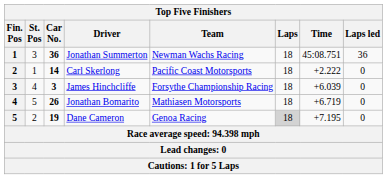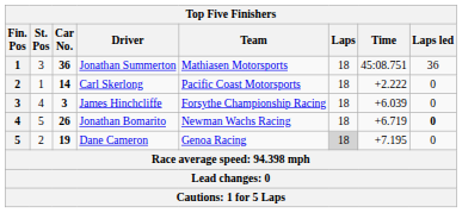 <table class="wikitable" style="font-size:95%;">
 <tr>
 <th colspan=9>Top Five Finishers</th>
 </tr>
 <tr>
 <th>Fin.<br>Pos</th>
 <th>St.<br>Pos</th>
 <th>Car<br>No.</th>
 <th>Driver</th>
 <th>Team</th>
 <th>Laps</th>
 <th>Time</th>
 <th>Laps led</th>
 </tr>
 <tr>
 <th>1</th>
 <td align=center>3</td>
 <td align=center><strong>36</strong></td>
 <td> <a href='#'>Jonathan Summerton</a></td>
-<td><a href='#'>Newman Wachs Racing</a></td>
+<td><a href='#'>Mathiasen Motorsports</a></td>
 <td align=center>18</td>
 <td align=right>45:08.751</td>
 <td align=center>36</td>
 </tr>
 <tr>
 <th>2</th>
 <td align=center>1</td>
 <td align=center><strong>14</strong></td>
 <td> <a href='#'>Carl Skerlong</a></td>
 <td><a href='#'>Pacific Coast Motorsports</a></td>
 <td align=center>18</td>
 <td align=right>+2.222</td>
 <td align=center>0</td>
 </tr>
 <tr>
 <th>3</th>
 <td align=center>4</td>
 <td align=center><strong>3</strong></td>
 <td> <a href='#'>James Hinchcliffe</a></td>
 <td><a href='#'>Forsythe Championship Racing</a></td>
 <td align=center>18</td>
 <td align=right>+6.039</td>
 <td align=center>0</td>
 </tr>
 <tr>
 <th>4</th>
 <td align=center>5</td>
 <td style="text-align:center;"><strong>26</strong></td>
 <td> <a href='#'>Jonathan Bomarito</a></td>
-<td><a href='#'>Mathiasen Motorsports</a></td>
+<td><a href='#'>Newman Wachs Racing</a></td>
 <td align=center>18</td>
 <td align=right>+6.719</td>
-<td align=center>0</td>
+<td align=center><strong>0</strong></td>
 </tr>
 <tr>
 <th>5</th>
 <td align=center>2</td>
 <td align=center><strong>19</strong></td>
 <td> <a href='#'>Dane Cameron</a></td>
 <td><a href='#'>Genoa Racing</a></td>
 <td align=center style="background: lightgrey;">18</td>
 <td align=right>+7.195</td>
 <td align=center>0</td>
 </tr>
 <tr>
 <th colspan=9>Race average speed: 94.398 mph</th>
 </tr>
 <tr>
 <th colspan=9>Lead changes: 0</th>
 </tr>
 <tr>
 <th colspan=9>Cautions: 1 for 5 Laps</th>
 </tr>
 </table>
